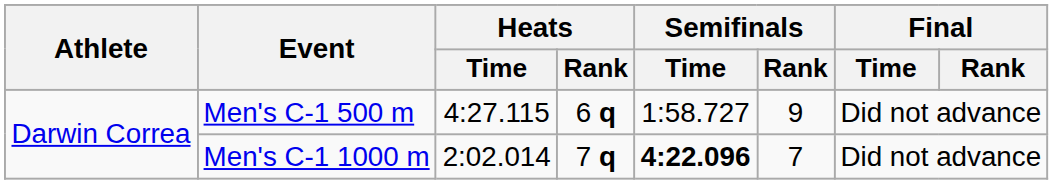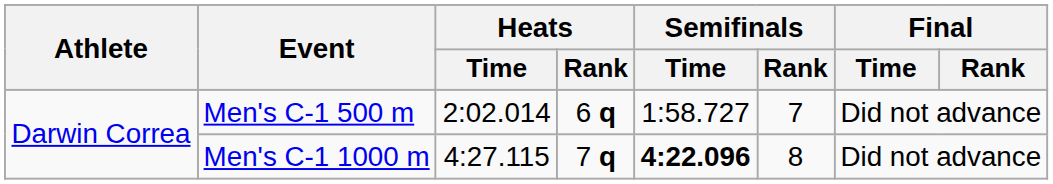 <table class="wikitable" style="font-size:90%">
 <tr>
 <th rowspan=2>Athlete</th>
 <th rowspan=2>Event</th>
 <th colspan=2>Heats</th>
 <th colspan=2>Semifinals</th>
 <th colspan=2>Final</th>
 </tr>
 <tr style="font-size:95%">
 <th>Time</th>
 <th>Rank</th>
 <th>Time</th>
 <th>Rank</th>
 <th>Time</th>
 <th>Rank</th>
 </tr>
 <tr align=center>
 <td align=left rowspan=2><a href='#'>Darwin Correa</a></td>
 <td align=left><a href='#'>Men's C-1 500 m</a></td>
-<td>4:27.115</td>
+<td>2:02.014</td>
 <td>6 <strong>q</strong></td>
 <td>1:58.727</td>
-<td>9</td>
+<td>7</td>
 <td colspan=2>Did not advance</td>
 </tr>
 <tr align=center>
 <td align=left><a href='#'>Men's C-1 1000 m</a></td>
-<td>2:02.014</td>
+<td>4:27.115</td>
 <td>7 <strong>q</strong></td>
 <td><strong>4:22.096</strong></td>
-<td>7</td>
+<td>8</td>
 <td colspan=2>Did not advance</td>
 </tr>
 </table>
